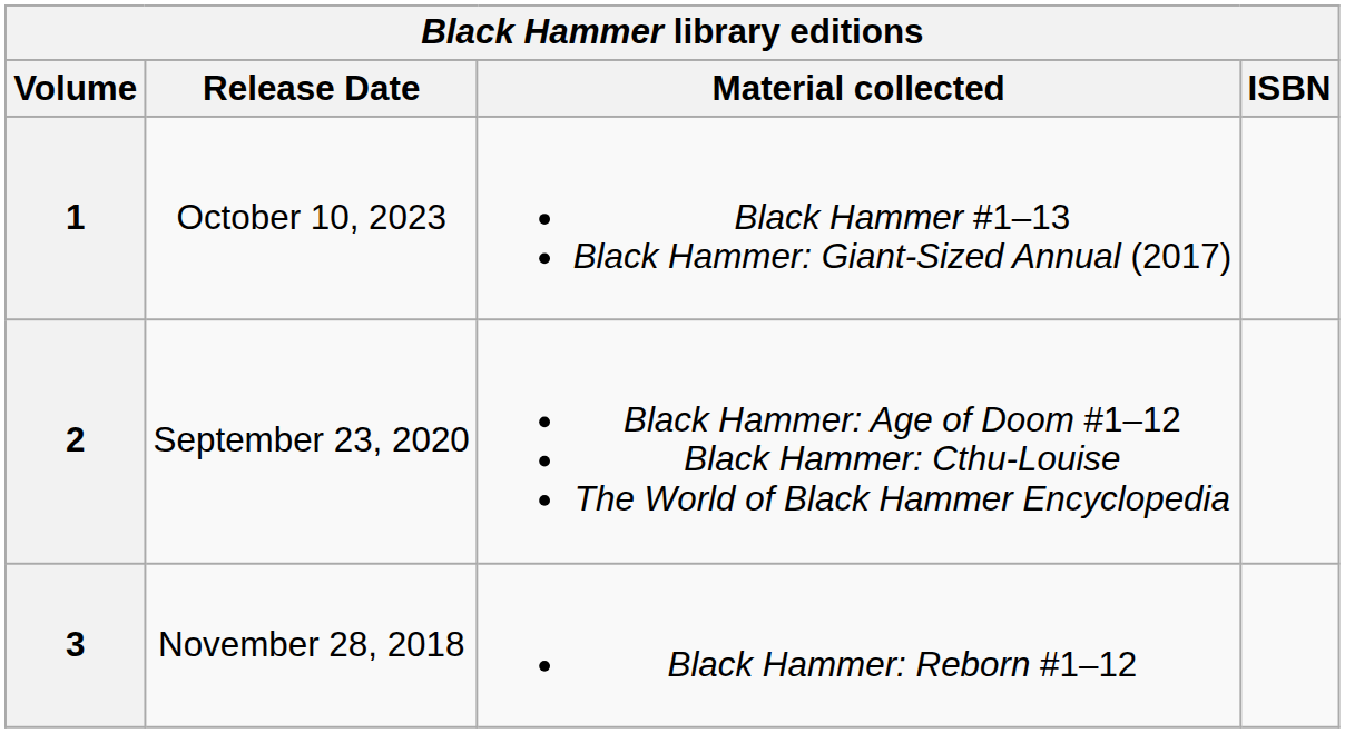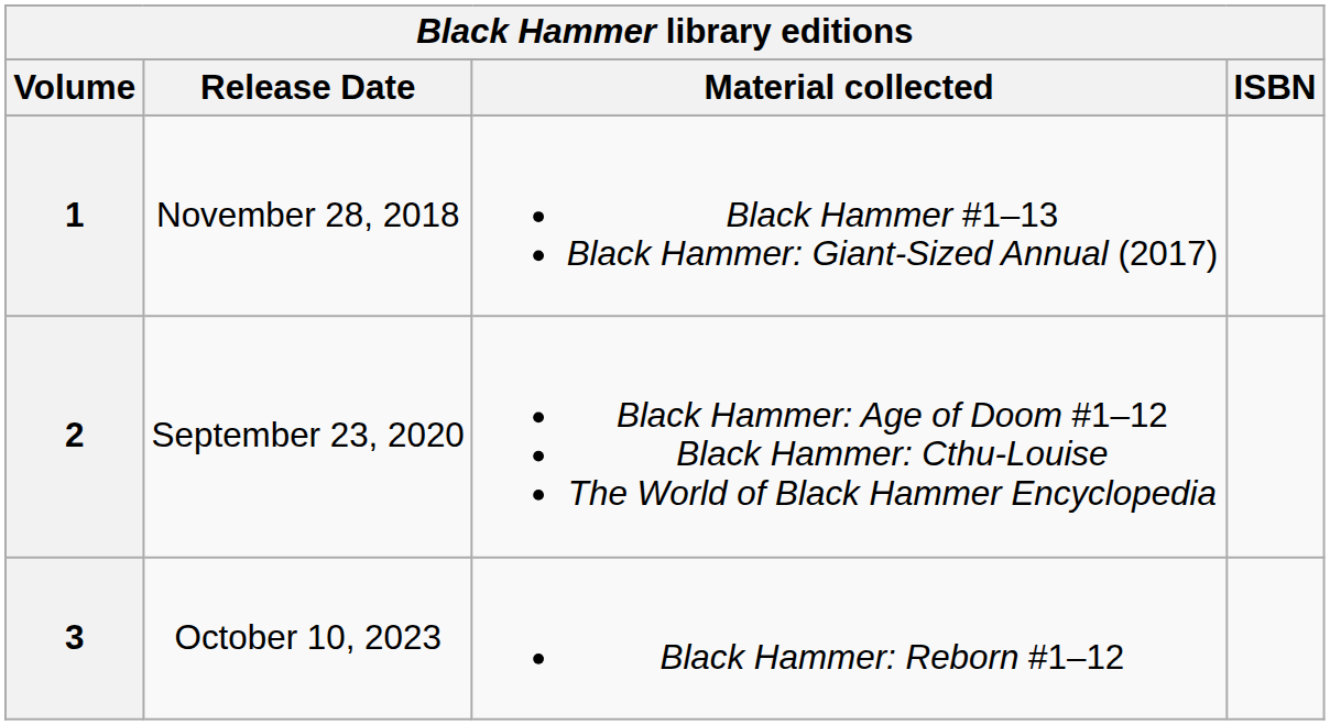 <table class="wikitable mw-collapsible mw-collapsed" style="text-align: center">
 <tr>
 <th colspan=5><em>Black Hammer</em> library editions</th>
 </tr>
 <tr>
 <th>Volume</th>
 <th>Release Date</th>
 <th colspan=2>Material collected</th>
 <th>ISBN</th>
 </tr>
 <tr>
 <th>1</th>
-<td>October 10, 2023</td>
+<td>November 28, 2018</td>
 <td colspan=2><br><ul><li><em>Black Hammer</em> #1–13</li><li><em>Black Hammer: Giant-Sized Annual</em> (2017)</li></ul></td>
 <td></td>
 </tr>
 <tr>
 <th>2</th>
 <td>September 23, 2020</td>
 <td colspan=2><br><ul><li><em>Black Hammer: Age of Doom</em> #1–12</li><li><em>Black Hammer: Cthu-Louise</em></li><li><em>The World of Black Hammer Encyclopedia</em></li></ul></td>
 <td></td>
 </tr>
 <tr>
 <th>3</th>
-<td>November 28, 2018</td>
+<td>October 10, 2023</td>
 <td colspan=2><br><ul><li><em>Black Hammer: Reborn</em> #1–12</li></ul></td>
 <td></td>
 </tr>
 </table>
